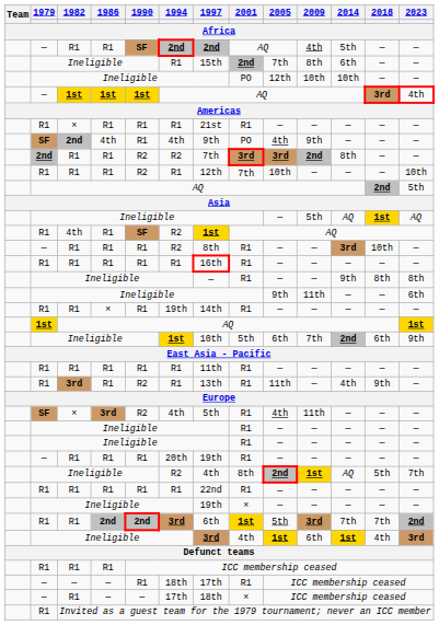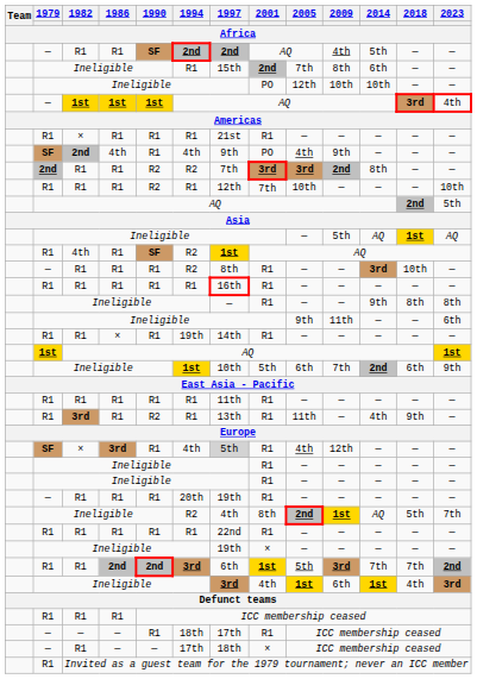 <table class="wikitable" style="text-align: center;">
 <tr>
 <th rowspan=2>Team</th>
 <th><a href='#'>1979</a></th>
 <th><a href='#'>1982</a></th>
 <th><a href='#'>1986</a></th>
 <th><a href='#'>1990</a></th>
 <th><a href='#'>1994</a></th>
 <th><a href='#'>1997</a></th>
 <th><a href='#'>2001</a></th>
 <th><a href='#'>2005</a></th>
 <th><a href='#'>2009</a></th>
 <th><a href='#'>2014</a></th>
 <th><a href='#'>2018</a></th>
 <th><a href='#'>2023</a></th>
 </tr>
 <tr>
 <th></th>
 <th></th>
 <th></th>
 <th></th>
 <th></th>
 <th></th>
 <th></th>
 <th></th>
 <th></th>
 <th></th>
 <th></th>
 <th></th>
 </tr>
 <tr>
 <th colspan="13"><a href='#'>Africa</a></th>
 </tr>
 <tr>
 <td align="left"></td>
 <td>—</td>
 <td>R1</td>
 <td>R1</td>
 <td bgcolor="#cc9966"><strong>SF</strong></td>
 <td style="border: 3px solid red" bgcolor="silver"><u><strong>2nd</strong></u></td>
 <td bgcolor="silver"><u><strong>2nd</strong></u></td>
 <td colspan="2"><em>AQ</em></td>
 <td><u>4th</u></td>
 <td>5th</td>
 <td>—</td>
 <td>—</td>
 </tr>
 <tr>
 <td align="left"></td>
 <td colspan="4"><em>Ineligible</em></td>
 <td>R1</td>
 <td>15th</td>
 <td bgcolor="silver"><u><strong>2nd</strong></u></td>
 <td>7th</td>
 <td>8th</td>
 <td>6th</td>
 <td>—</td>
 <td>—</td>
 </tr>
 <tr>
 <td align="left"></td>
 <td colspan="6"><em>Ineligible</em></td>
 <td>PO</td>
 <td>12th</td>
 <td>10th</td>
 <td>10th</td>
 <td>—</td>
 <td>—</td>
 </tr>
 <tr>
 <td align="left"></td>
 <td>—</td>
 <td bgcolor="gold"><u><strong>1st</strong></u></td>
 <td bgcolor="gold"><u><strong>1st</strong></u></td>
 <td bgcolor="gold"><u><strong>1st</strong></u></td>
 <td colspan="6" align="center"><em>AQ</em></td>
 <td style="border: 3px solid red" bgcolor="#cc9966"><strong>3rd</strong></td>
 <td style="border: 3px solid red">4th</td>
 </tr>
 <tr>
 <th colspan="13"><a href='#'>Americas</a></th>
 </tr>
 <tr>
 <td align="left"></td>
 <td>R1</td>
 <td>×</td>
 <td>R1</td>
 <td>R1</td>
 <td>R1</td>
 <td>21st</td>
 <td>R1</td>
 <td>—</td>
 <td>—</td>
 <td>—</td>
 <td>—</td>
 <td>—</td>
 </tr>
 <tr>
 <td align="left"></td>
 <td bgcolor="#cc9966"><strong>SF</strong></td>
 <td bgcolor="silver"><strong>2nd</strong></td>
 <td>4th</td>
 <td>R1</td>
 <td>4th</td>
 <td>9th</td>
 <td>PO</td>
 <td><u>4th</u></td>
 <td>9th</td>
 <td>—</td>
 <td>—</td>
 <td>—</td>
 </tr>
 <tr>
 <td align="left"></td>
 <td bgcolor="silver"><u><strong>2nd</strong></u></td>
 <td>R1</td>
 <td>R1</td>
 <td>R2</td>
 <td>R2</td>
 <td>7th</td>
 <td style="border: 3px solid red" bgcolor="#cc9966"><u><strong>3rd</strong></u></td>
 <td bgcolor="#cc9966"><u><strong>3rd</strong></u></td>
 <td bgcolor="silver"><u><strong>2nd</strong></u></td>
 <td>8th</td>
 <td>—</td>
 <td>—</td>
 </tr>
 <tr>
 <td align="left"></td>
 <td>R1</td>
 <td>R1</td>
 <td>R1</td>
 <td>R2</td>
 <td>R1</td>
 <td>12th</td>
 <td>7th</td>
 <td>10th</td>
 <td>—</td>
 <td>—</td>
 <td>—</td>
 <td>10th</td>
 </tr>
 <tr>
 <td align="left"></td>
 <td colspan="10" align="centre"><em>AQ</em></td>
 <td bgcolor="silver"><u><strong>2nd</strong></u></td>
 <td>5th</td>
 </tr>
 <tr>
 <th colspan="13"><a href='#'>Asia</a></th>
 </tr>
 <tr>
 <td align="left"></td>
 <td colspan=7><em>Ineligible</em></td>
 <td>—</td>
 <td>5th</td>
 <td><em>AQ</em></td>
 <td bgcolor=gold><u><strong>1st</strong></u></td>
 <td><em>AQ</em></td>
 </tr>
 <tr>
 <td align="left"></td>
 <td>R1</td>
 <td>4th</td>
 <td>R1</td>
 <td bgcolor=#cc9966><strong>SF</strong></td>
 <td>R2</td>
 <td bgcolor=gold><u><strong>1st</strong></u></td>
 <td colspan=6><em>AQ</em></td>
 </tr>
 <tr>
 <td align="left"></td>
 <td>—</td>
 <td>R1</td>
 <td>R1</td>
 <td>R1</td>
 <td>R2</td>
 <td>8th</td>
 <td>R1</td>
 <td>—</td>
 <td>—</td>
 <td bgcolor=#cc9966><strong>3rd</strong></td>
 <td>10th</td>
 <td>—</td>
 </tr>
 <tr>
 <td align="left"></td>
 <td>R1</td>
 <td>R1</td>
 <td>R1</td>
 <td>R1</td>
 <td>R1</td>
 <td style="border: 3px solid red">16th</td>
 <td>R1</td>
 <td>—</td>
 <td>—</td>
 <td>—</td>
 <td>—</td>
 <td>—</td>
 </tr>
 <tr>
 <td align="left"></td>
 <td colspan="5"><em>Ineligible</em></td>
 <td>—</td>
 <td>R1</td>
 <td>—</td>
 <td>—</td>
 <td>9th</td>
 <td>8th</td>
 <td>8th</td>
 </tr>
 <tr>
 <td align="left"></td>
 <td colspan="7"><em>Ineligible</em></td>
 <td>9th</td>
 <td>11th</td>
 <td>—</td>
 <td>—</td>
 <td>6th</td>
 </tr>
 <tr>
 <td align="left"></td>
 <td>R1</td>
 <td>R1</td>
 <td>×</td>
 <td>R1</td>
 <td>19th</td>
 <td>14th</td>
 <td>R1</td>
 <td>—</td>
 <td>—</td>
 <td>—</td>
 <td>—</td>
 <td>—</td>
 </tr>
 <tr>
 <td align="left"></td>
 <td bgcolor="gold"><u><strong>1st</strong></u></td>
 <td colspan="10"><em>AQ</em></td>
 <td bgcolor="gold"><u><strong>1st</strong></u></td>
 </tr>
 <tr>
 <td align="left"></td>
 <td colspan="4"><em>Ineligible</em></td>
 <td bgcolor="gold"><u><strong>1st</strong></u></td>
 <td>10th</td>
 <td>5th</td>
 <td>6th</td>
 <td>7th</td>
 <td bgcolor="silver"><u><strong>2nd</strong></u></td>
 <td>6th</td>
 <td>9th</td>
 </tr>
 <tr>
 <th colspan="13"><a href='#'>East Asia - Pacific</a></th>
 </tr>
 <tr>
 <td align="left"></td>
 <td>R1</td>
 <td>R1</td>
 <td>R1</td>
 <td>R1</td>
 <td>R1</td>
 <td>11th</td>
 <td>R1</td>
 <td>—</td>
 <td>—</td>
 <td>—</td>
 <td>—</td>
 <td>—</td>
 </tr>
 <tr>
 <td align="left"></td>
 <td>R1</td>
 <td bgcolor="#cc9966"><strong>3rd</strong></td>
 <td>R1</td>
 <td>R2</td>
 <td>R1</td>
 <td>13th</td>
 <td>R1</td>
 <td>11th</td>
 <td>—</td>
 <td>4th</td>
 <td>9th</td>
 <td>—</td>
 </tr>
 <tr>
 <th colspan="13"><a href='#'>Europe</a></th>
 </tr>
 <tr>
 <td align="left"></td>
 <td bgcolor="#cc9966"><strong>SF</strong></td>
 <td>×</td>
 <td bgcolor="#cc9966"><strong>3rd</strong></td>
-<td>R2</td>
+<td>R1</td>
 <td>4th</td>
-<td>5th</td>
+<td style="background: lightgrey;">5th</td>
 <td>R1</td>
 <td><u>4th</u></td>
-<td>11th</td>
+<td>12th</td>
 <td>—</td>
 <td>—</td>
 <td>—</td>
 </tr>
 <tr>
 <td align="left"></td>
 <td colspan="6"><em>Ineligible</em></td>
 <td>R1</td>
 <td>—</td>
 <td>—</td>
 <td>—</td>
 <td>—</td>
 <td>—</td>
 </tr>
 <tr>
 <td align="left"></td>
 <td colspan="6"><em>Ineligible</em></td>
 <td>R1</td>
 <td>—</td>
 <td>—</td>
 <td>—</td>
 <td>—</td>
 <td>—</td>
 </tr>
 <tr>
 <td align="left"></td>
 <td>—</td>
 <td>R1</td>
 <td>R1</td>
 <td>R1</td>
 <td>20th</td>
 <td>19th</td>
 <td>R1</td>
 <td>—</td>
 <td>—</td>
 <td>—</td>
 <td>—</td>
 <td>—</td>
 </tr>
 <tr>
 <td align="left"></td>
 <td colspan=4><em>Ineligible</em></td>
 <td>R2</td>
 <td>4th</td>
 <td>8th</td>
 <td style="border: 3px solid red" bgcolor=silver><u><strong>2nd</strong></u></td>
 <td bgcolor=gold><u><strong>1st</strong></u></td>
 <td><em>AQ</em></td>
 <td>5th</td>
 <td>7th</td>
 </tr>
 <tr>
 <td align="left"></td>
 <td>R1</td>
 <td>R1</td>
 <td>R1</td>
 <td>R1</td>
 <td>R1</td>
 <td>22nd</td>
 <td>R1</td>
 <td>—</td>
 <td>—</td>
 <td>—</td>
 <td>—</td>
 <td>—</td>
 </tr>
 <tr>
 <td align="left"></td>
 <td colspan=5><em>Ineligible</em></td>
 <td>19th</td>
 <td>×</td>
 <td>—</td>
 <td>—</td>
 <td>—</td>
 <td>—</td>
 <td>—</td>
 </tr>
 <tr>
 <td align="left"></td>
 <td>R1</td>
 <td>R1</td>
 <td bgcolor=silver><strong>2nd</strong></td>
 <td style="border: 3px solid red" bgcolor=silver><strong>2nd</strong></td>
 <td bgcolor=#cc9966><u><strong>3rd</strong></u></td>
 <td>6th</td>
 <td bgcolor=gold><u><strong>1st</strong></u></td>
 <td><u>5th</u></td>
 <td bgcolor=#cc9966><u><strong>3rd</strong></u></td>
 <td>7th</td>
 <td>7th</td>
 <td bgcolor=silver><u><strong>2nd</strong></u></td>
 </tr>
 <tr>
 <td align="left"></td>
 <td colspan=5><em>Ineligible</em></td>
 <td bgcolor=#cc9966><u><strong>3rd</strong></u></td>
 <td>4th</td>
 <td bgcolor=gold><u><strong>1st</strong></u></td>
 <td>6th</td>
 <td bgcolor=gold><u><strong>1st</strong></u></td>
 <td>4th</td>
 <td bgcolor=#cc9966><strong>3rd</strong></td>
 </tr>
 <tr>
 <th colspan="13">Defunct teams</th>
 </tr>
 <tr>
 <td align="left"></td>
 <td>R1</td>
 <td>R1</td>
 <td>R1</td>
 <td colspan=9><em>ICC membership ceased</em></td>
 </tr>
 <tr>
 <td align="left"></td>
 <td>—</td>
 <td>—</td>
 <td>—</td>
 <td>R1</td>
 <td>18th</td>
 <td>17th</td>
 <td>R1</td>
 <td colspan=5><em>ICC membership ceased</em></td>
 </tr>
 <tr>
 <td align="left"></td>
 <td>—</td>
 <td>R1</td>
 <td>—</td>
 <td>—</td>
 <td>17th</td>
 <td>18th</td>
 <td>×</td>
 <td colspan=5><em>ICC membership ceased</em></td>
 </tr>
 <tr>
 <td align="left"></td>
 <td>R1</td>
 <td colspan=11><em>Invited as a guest team for the 1979 tournament; never an ICC member</em></td>
 </tr>
 </table>
